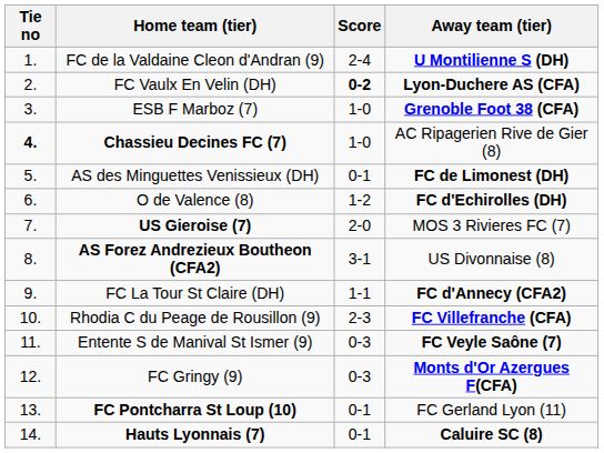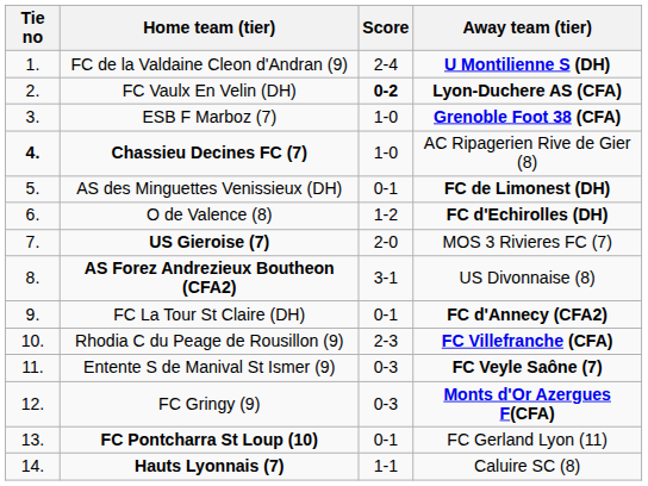 <table class="wikitable" style="text-align: center">
 <tr>
 <th>Tie no</th>
 <th>Home team (tier)</th>
 <th>Score</th>
 <th>Away team (tier)</th>
 </tr>
 <tr>
 <td>1.</td>
 <td>FC de la Valdaine Cleon d'Andran (9)</td>
 <td>2-4</td>
 <td><strong><a href='#'>U Montilienne S</a> (DH)</strong></td>
 </tr>
 <tr>
 <td>2.</td>
 <td>FC Vaulx En Velin (DH)</td>
 <td><strong>0-2</strong></td>
 <td><strong>Lyon-Duchere AS (CFA)</strong></td>
 </tr>
 <tr>
 <td>3.</td>
 <td>ESB F Marboz (7)</td>
 <td>1-0</td>
 <td><strong><a href='#'>Grenoble Foot 38</a> (CFA)</strong></td>
 </tr>
 <tr>
 <td><strong>4.</strong></td>
 <td><strong>Chassieu Decines FC (7)</strong></td>
 <td>1-0</td>
 <td>AC Ripagerien Rive de Gier (8)</td>
 </tr>
 <tr>
 <td>5.</td>
 <td>AS des Minguettes Venissieux (DH)</td>
 <td>0-1</td>
 <td><strong>FC de Limonest (DH)</strong></td>
 </tr>
 <tr>
 <td>6.</td>
 <td>O de Valence (8)</td>
 <td>1-2 </td>
 <td><strong>FC d'Echirolles (DH)</strong></td>
 </tr>
 <tr>
 <td>7.</td>
 <td><strong>US Gieroise (7)</strong></td>
 <td>2-0</td>
 <td>MOS 3 Rivieres FC (7)</td>
 </tr>
 <tr>
 <td>8.</td>
 <td><strong>AS Forez Andrezieux Boutheon (CFA2)</strong></td>
 <td>3-1</td>
 <td>US Divonnaise (8)</td>
 </tr>
 <tr>
 <td>9.</td>
 <td>FC La Tour St Claire (DH)</td>
-<td>1-1 </td>
+<td>0-1</td>
 <td><strong>FC d'Annecy (CFA2)</strong></td>
 </tr>
 <tr>
 <td>10.</td>
 <td>Rhodia C du Peage de Rousillon (9)</td>
 <td>2-3</td>
 <td><strong><a href='#'>FC Villefranche</a> (CFA)</strong></td>
 </tr>
 <tr>
 <td>11.</td>
 <td>Entente S de Manival St Ismer (9)</td>
 <td>0-3</td>
 <td><strong>FC Veyle Saône (7)</strong></td>
 </tr>
 <tr>
 <td>12.</td>
 <td>FC Gringy (9)</td>
 <td>0-3</td>
 <td><strong><a href='#'>Monts d'Or Azergues F</a>(CFA)</strong></td>
 </tr>
 <tr>
 <td>13.</td>
 <td><strong>FC Pontcharra St Loup (10)</strong></td>
 <td>0-1</td>
 <td>FC Gerland Lyon (11)</td>
 </tr>
 <tr>
 <td>14.</td>
 <td><strong>Hauts Lyonnais (7)</strong></td>
-<td>0-1</td>
-<td><strong>Caluire SC (8)</strong></td>
+<td>1-1 </td>
+<td>Caluire SC (8)</td>
 </tr>
 </table>
